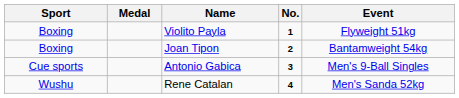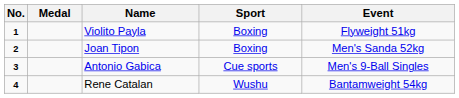 <table class="wikitable" style="font-size:100%; text-align:center;">
 <tr>
-<th width="140">Sport</th>
+<th width="10">No.</th>
 <th width="70">Medal</th>
 <th width="160">Name</th>
-<th width="10">No.</th>
+<th width="140">Sport</th>
 <th width="210">Event</th>
 </tr>
 <tr>
-<td> <a href='#'>Boxing</a></td>
+<td><small><strong>1</strong></small></td>
 <td></td>
 <td align=left><a href='#'>Violito Payla</a></td>
-<td><small><strong>1</strong></small></td>
+<td> <a href='#'>Boxing</a></td>
 <td><a href='#'>Flyweight 51kg</a></td>
 </tr>
 <tr>
-<td> <a href='#'>Boxing</a></td>
+<td><small><strong>2</strong></small></td>
 <td></td>
 <td align=left><a href='#'>Joan Tipon</a></td>
-<td><small><strong>2</strong></small></td>
-<td><a href='#'>Bantamweight 54kg</a></td>
+<td> <a href='#'>Boxing</a></td>
+<td><a href='#'>Men's Sanda 52kg</a></td>
 </tr>
 <tr>
-<td> <a href='#'>Cue sports</a></td>
+<td><small><strong>3</strong></small></td>
 <td></td>
 <td align=left><a href='#'>Antonio Gabica</a></td>
-<td><small><strong>3</strong></small></td>
+<td> <a href='#'>Cue sports</a></td>
 <td><a href='#'>Men's 9-Ball Singles</a></td>
 </tr>
 <tr>
-<td> <a href='#'>Wushu</a></td>
+<td><small><strong>4</strong></small></td>
 <td></td>
 <td align=left>Rene Catalan</td>
-<td><small><strong>4</strong></small></td>
-<td><a href='#'>Men's Sanda 52kg</a></td>
+<td> <a href='#'>Wushu</a></td>
+<td><a href='#'>Bantamweight 54kg</a></td>
 </tr>
 </table>
